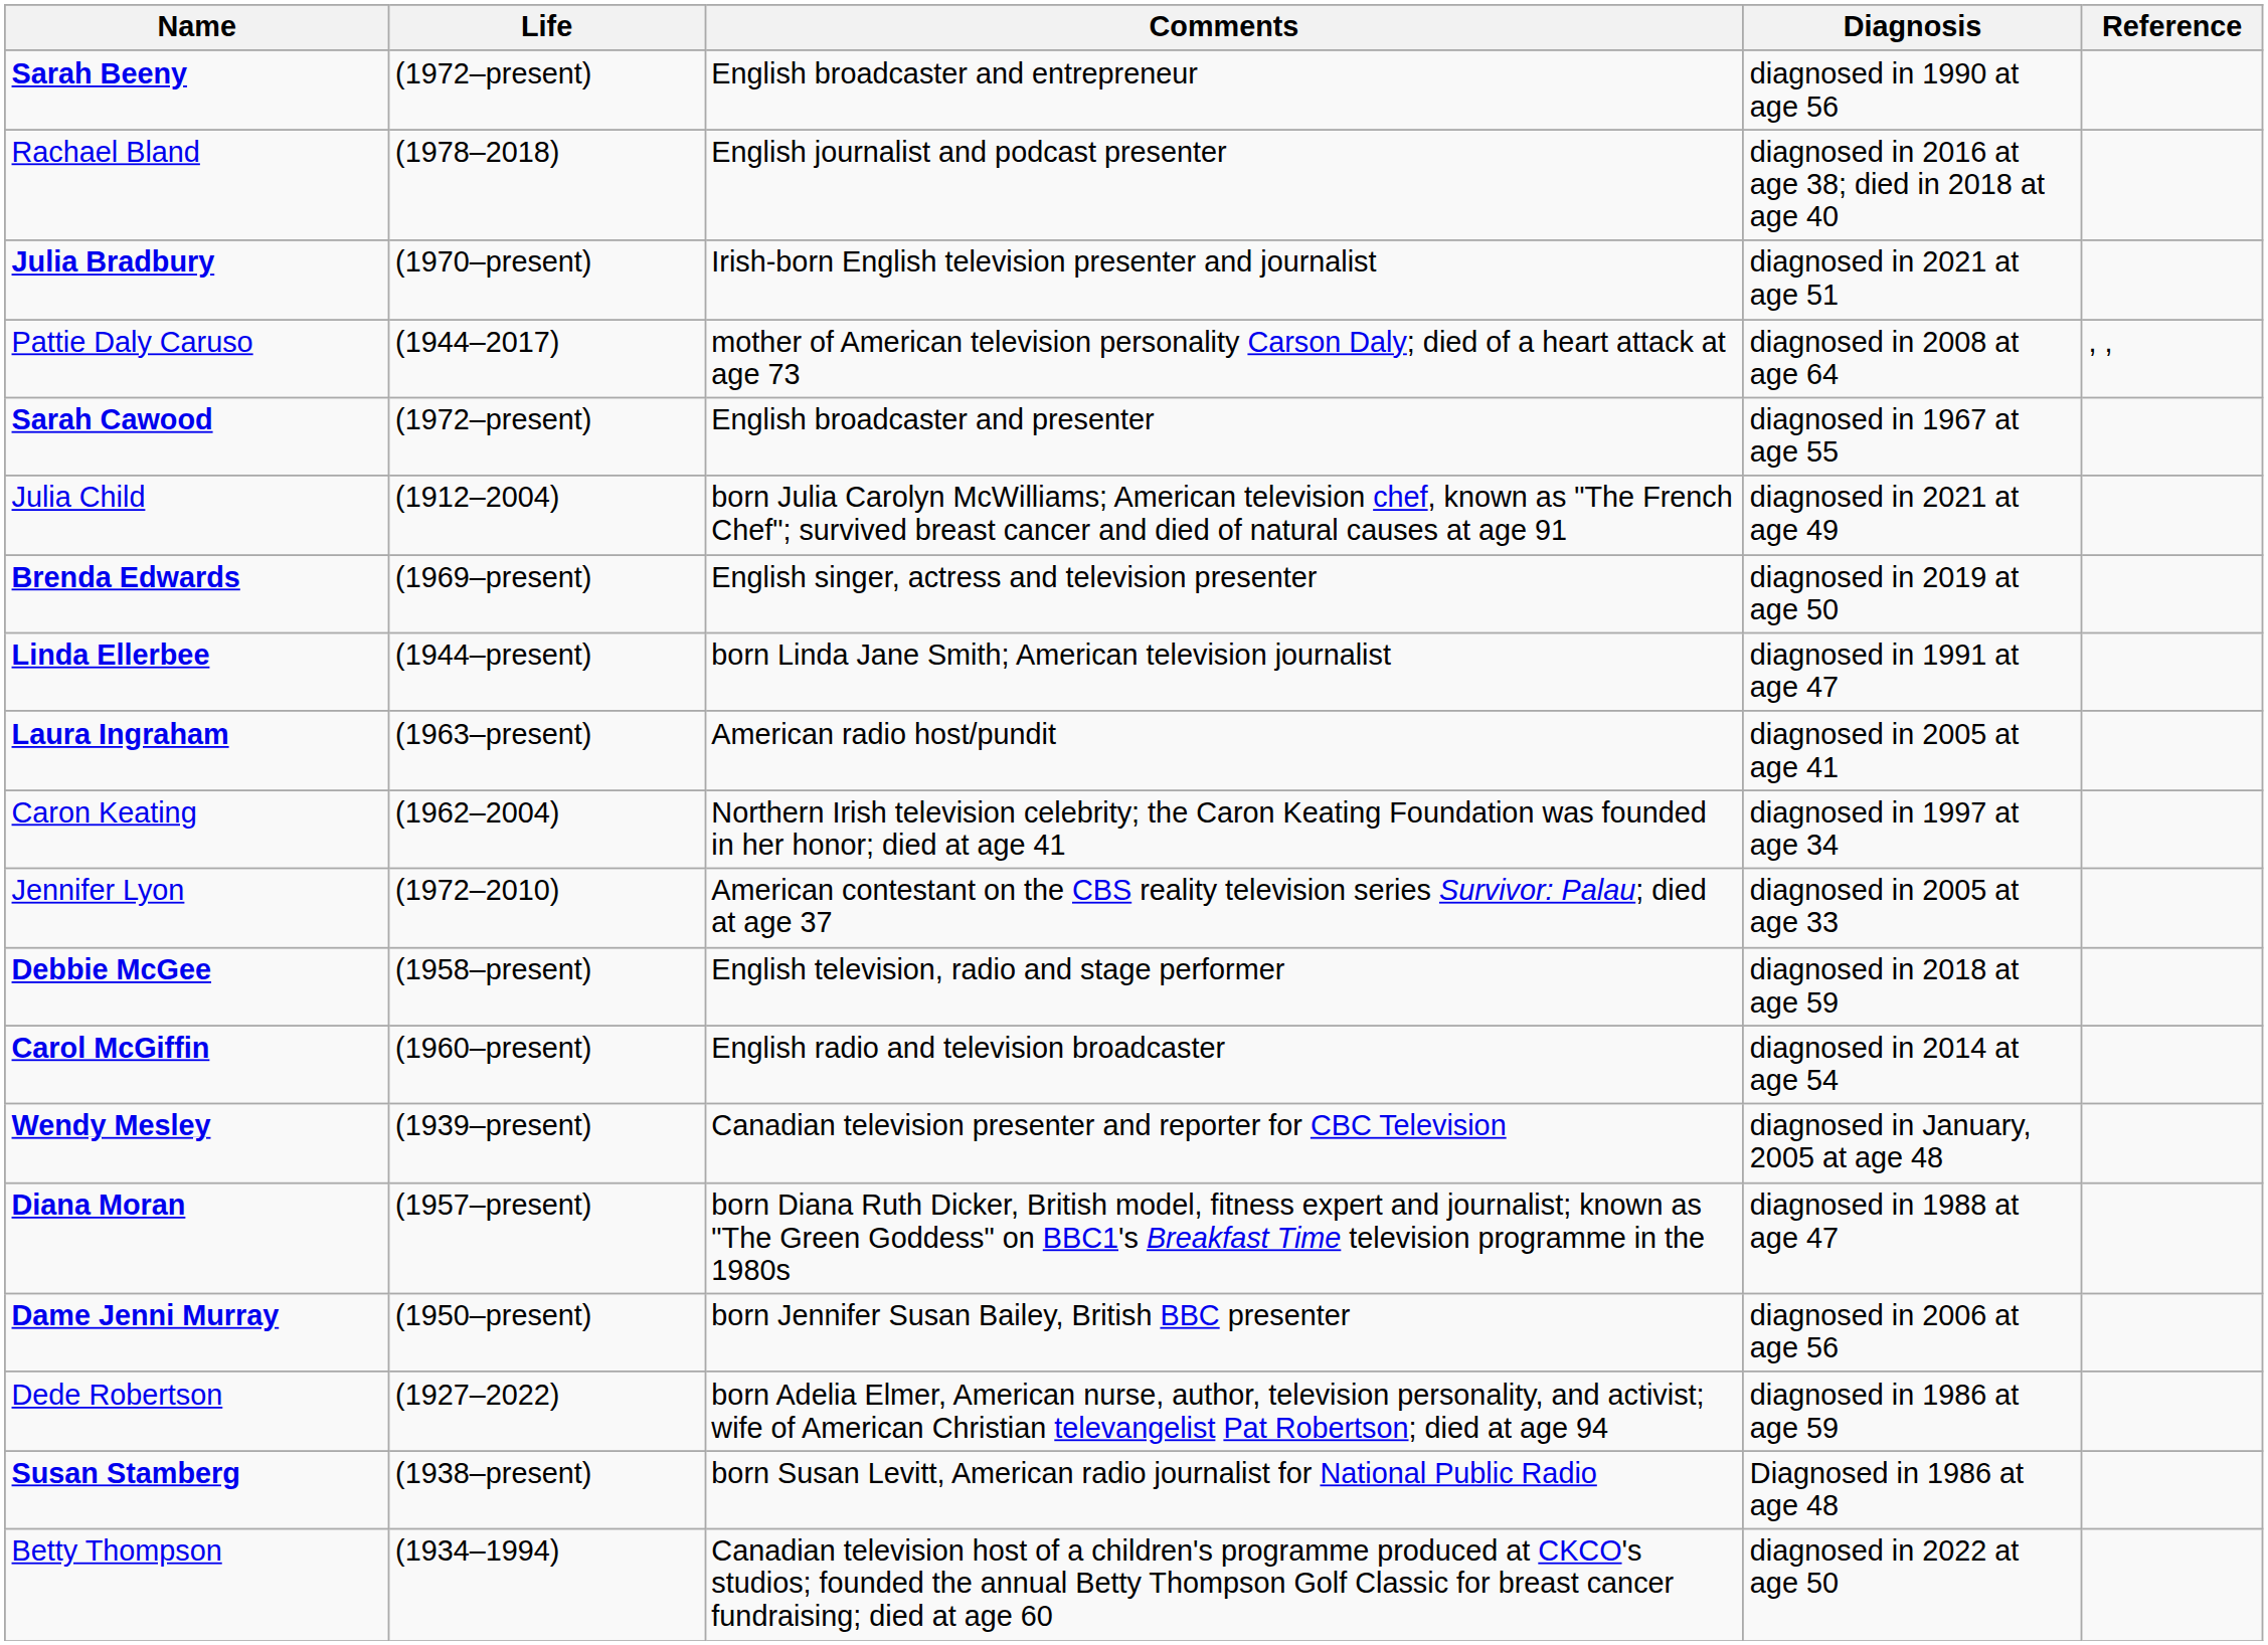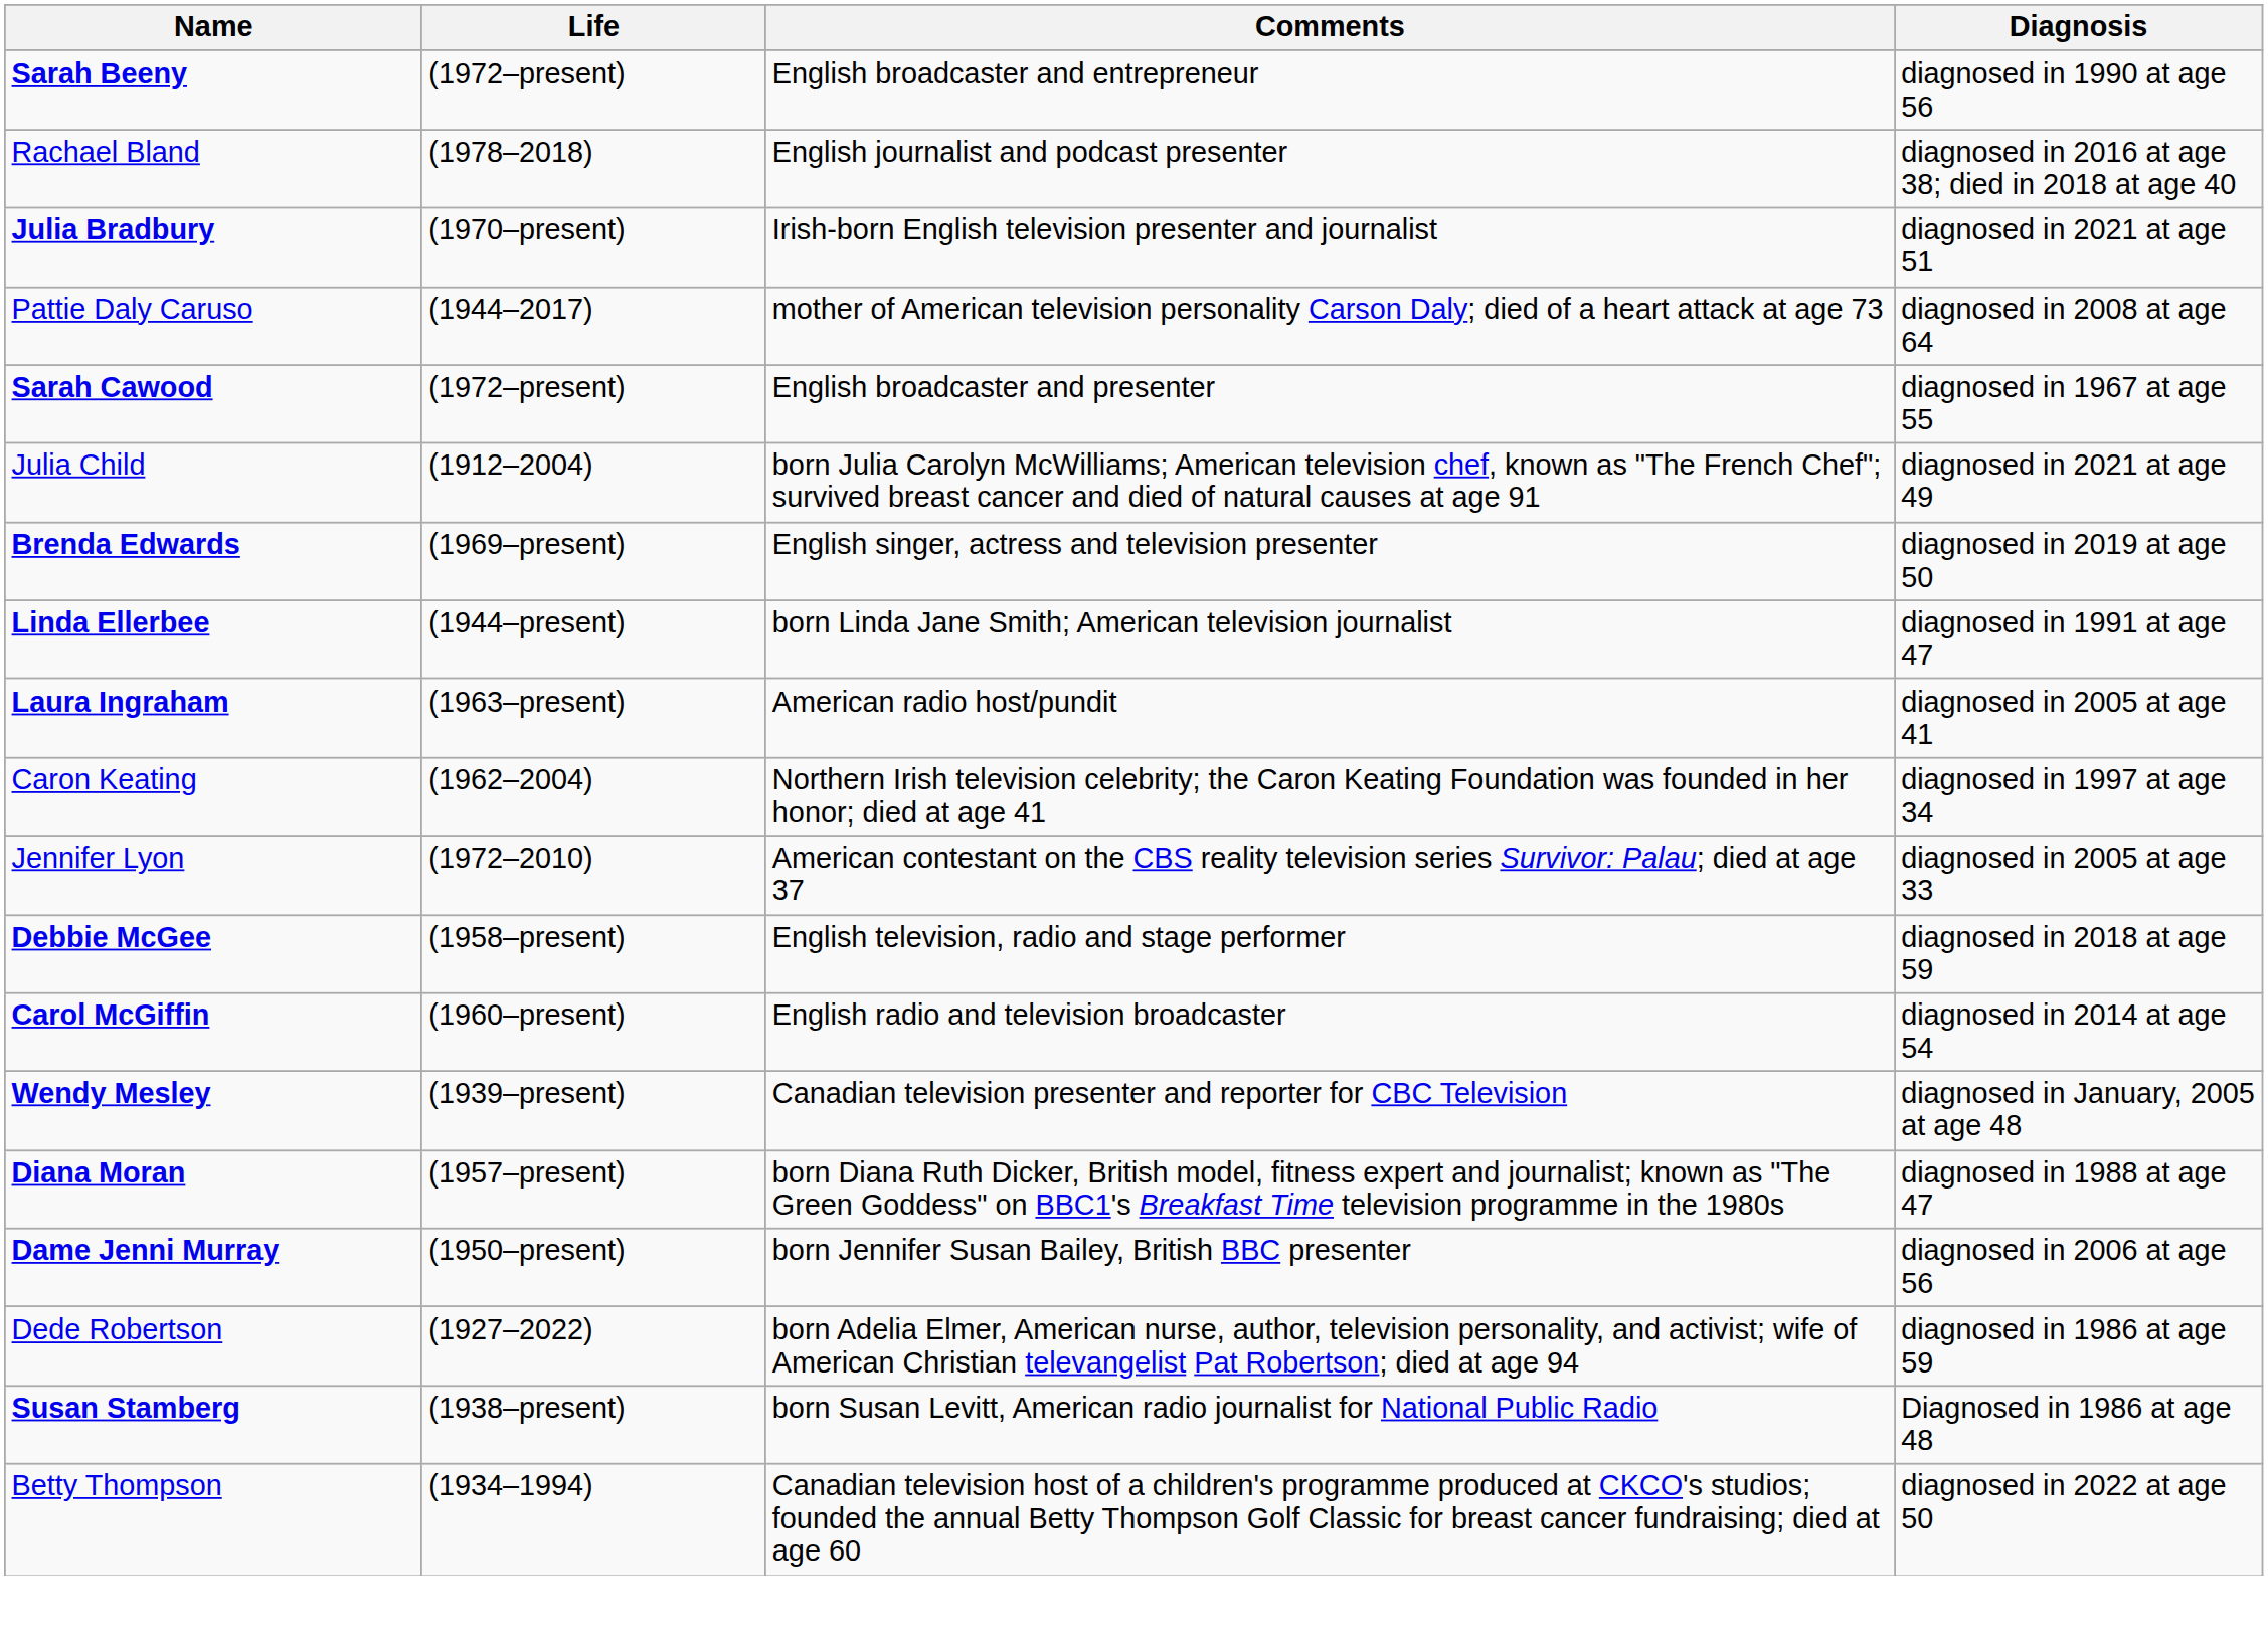 <table class=wikitable>
 <tr>
 <th style="width:17%;">Name</th>
 <th style="width:14%;">Life</th>
 <th style="width:46%;">Comments</th>
 <th style="width:15%;">Diagnosis</th>
-<th style="width:8%;">Reference</th>
 </tr>
 <tr valign="top">
 <td><strong><a href='#'>Sarah Beeny</a></strong></td>
 <td>(1972–present)</td>
 <td>English broadcaster and entrepreneur</td>
 <td>diagnosed in 1990 at age 56</td>
-<td></td>
 </tr>
 <tr valign="top">
 <td><a href='#'>Rachael Bland</a></td>
 <td>(1978–2018)</td>
 <td>English journalist and podcast presenter</td>
 <td>diagnosed in 2016 at age 38; died in 2018 at age 40</td>
-<td></td>
 </tr>
 <tr valign="top">
 <td><strong><a href='#'>Julia Bradbury</a></strong></td>
 <td>(1970–present)</td>
 <td>Irish-born English television presenter and journalist</td>
 <td>diagnosed in 2021 at age 51</td>
-<td></td>
 </tr>
 <tr valign="top">
 <td><a href='#'>Pattie Daly Caruso</a></td>
 <td>(1944–2017)</td>
 <td>mother of American television personality <a href='#'>Carson Daly</a>; died of a heart attack at age 73</td>
 <td>diagnosed in 2008 at age 64</td>
-<td>, , </td>
 </tr>
 <tr valign="top">
 <td><strong><a href='#'>Sarah Cawood</a></strong></td>
 <td>(1972–present)</td>
 <td>English broadcaster and presenter</td>
 <td>diagnosed in 1967 at age 55</td>
-<td></td>
 </tr>
 <tr valign="top">
 <td><a href='#'>Julia Child</a></td>
 <td>(1912–2004)</td>
 <td>born Julia Carolyn McWilliams; American television <a href='#'>chef</a>, known as "The French Chef"; survived breast cancer and died of natural causes at age 91</td>
 <td>diagnosed in 2021 at age 49</td>
-<td></td>
 </tr>
 <tr valign="top">
 <td><strong><a href='#'>Brenda Edwards</a></strong></td>
 <td>(1969–present)</td>
 <td>English singer, actress and television presenter</td>
 <td>diagnosed in 2019 at age 50</td>
-<td></td>
 </tr>
 <tr valign="top">
 <td><strong><a href='#'>Linda Ellerbee</a></strong></td>
 <td>(1944–present)</td>
 <td>born Linda Jane Smith; American television journalist</td>
 <td>diagnosed in 1991 at age 47</td>
-<td></td>
 </tr>
 <tr valign="top">
 <td><strong><a href='#'>Laura Ingraham</a></strong></td>
 <td>(1963–present)</td>
 <td>American radio host/pundit</td>
 <td>diagnosed in 2005 at age 41</td>
-<td></td>
 </tr>
 <tr valign="top">
 <td><a href='#'>Caron Keating</a></td>
 <td>(1962–2004)</td>
 <td>Northern Irish television celebrity; the Caron Keating Foundation was founded in her honor; died at age 41</td>
 <td>diagnosed in 1997 at age 34</td>
-<td></td>
 </tr>
 <tr valign="top">
 <td><a href='#'>Jennifer Lyon</a></td>
 <td>(1972–2010)</td>
 <td>American contestant on the <a href='#'>CBS</a> reality television series <em><a href='#'>Survivor: Palau</a></em>; died at age 37</td>
 <td>diagnosed in 2005 at age 33</td>
-<td></td>
 </tr>
 <tr valign="top">
 <td><strong><a href='#'>Debbie McGee</a></strong></td>
 <td>(1958–present)</td>
 <td>English television, radio and stage performer</td>
 <td>diagnosed in 2018 at age 59</td>
-<td></td>
 </tr>
 <tr valign="top">
 <td><strong><a href='#'>Carol McGiffin</a></strong></td>
 <td>(1960–present)</td>
 <td>English radio and television broadcaster</td>
 <td>diagnosed in 2014 at age 54</td>
-<td></td>
 </tr>
 <tr valign="top">
 <td><strong><a href='#'>Wendy Mesley</a></strong></td>
 <td>(1939–present)</td>
 <td>Canadian television presenter and reporter for <a href='#'>CBC Television</a></td>
 <td>diagnosed in January, 2005 at age 48</td>
-<td></td>
 </tr>
 <tr valign="top">
 <td><strong><a href='#'>Diana Moran</a></strong></td>
 <td>(1957–present)</td>
 <td>born Diana Ruth Dicker, British model, fitness expert and journalist; known as "The Green Goddess" on <a href='#'>BBC1</a>'s <em><a href='#'>Breakfast Time</a></em> television programme in the 1980s</td>
 <td>diagnosed in 1988 at age 47</td>
-<td></td>
 </tr>
 <tr valign="top">
 <td><strong><a href='#'>Dame Jenni Murray</a></strong></td>
 <td>(1950–present)</td>
 <td>born Jennifer Susan Bailey, British <a href='#'>BBC</a> presenter</td>
 <td>diagnosed in 2006 at age 56</td>
-<td></td>
 </tr>
 <tr valign="top">
 <td><a href='#'>Dede Robertson</a></td>
 <td>(1927–2022)</td>
 <td>born Adelia Elmer, American nurse, author,  television personality, and activist; wife of American Christian <a href='#'>televangelist</a> <a href='#'>Pat Robertson</a>; died at age 94</td>
 <td>diagnosed in 1986 at age 59</td>
-<td></td>
 </tr>
 <tr valign="top">
 <td><strong><a href='#'>Susan Stamberg</a></strong></td>
 <td>(1938–present)</td>
 <td>born Susan Levitt, American radio journalist for <a href='#'>National Public Radio</a></td>
 <td>Diagnosed in 1986 at age 48</td>
-<td></td>
 </tr>
 <tr valign="top">
 <td><a href='#'>Betty Thompson</a></td>
 <td>(1934–1994)</td>
 <td>Canadian television host of a children's programme produced at <a href='#'>CKCO</a>'s studios; founded the annual Betty Thompson Golf Classic for breast cancer fundraising; died at age 60</td>
 <td>diagnosed in 2022 at age 50</td>
-<td></td>
 </tr>
 </table>
